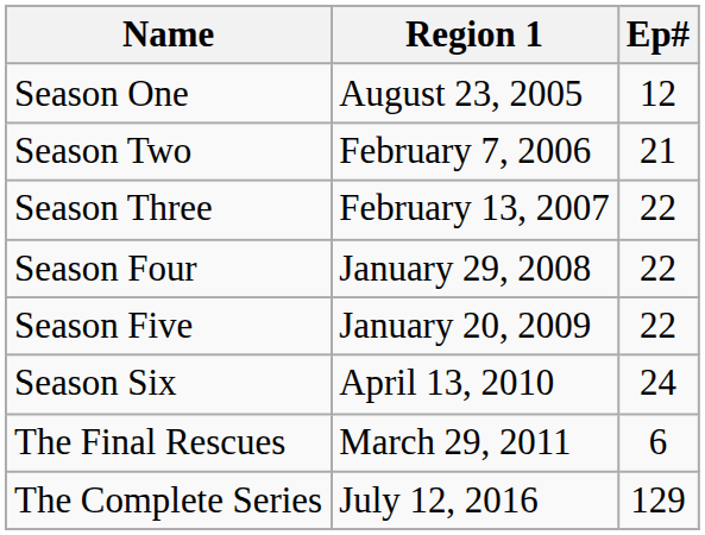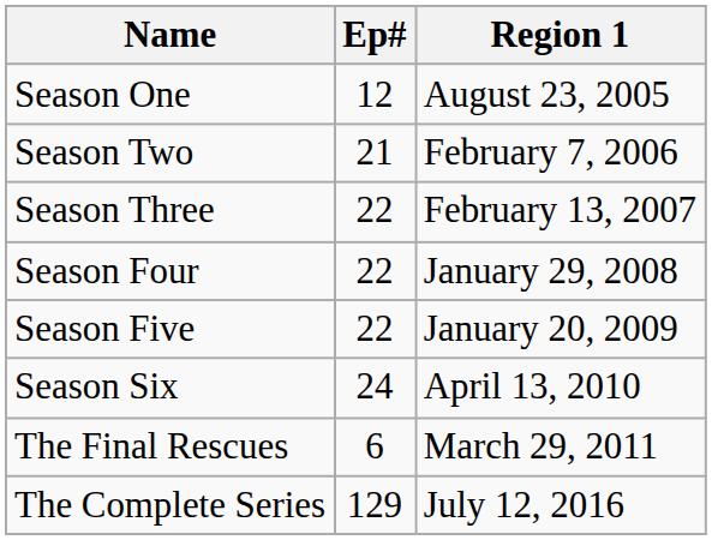 <table class="wikitable">
 <tr>
 <th>Name</th>
+<th>Ep#</th>
 <th>Region 1</th>
-<th>Ep#</th>
 </tr>
 <tr>
 <td>Season One</td>
+<td style="text-align:center;">12</td>
 <td>August 23, 2005</td>
-<td style="text-align:center;">12</td>
 </tr>
 <tr>
 <td>Season Two</td>
+<td style="text-align:center;">21</td>
 <td>February 7, 2006</td>
-<td style="text-align:center;">21</td>
 </tr>
 <tr>
 <td>Season Three</td>
+<td style="text-align:center;">22</td>
 <td>February 13, 2007</td>
-<td style="text-align:center;">22</td>
 </tr>
 <tr>
 <td>Season Four</td>
+<td style="text-align:center;">22</td>
 <td>January 29, 2008</td>
-<td style="text-align:center;">22</td>
 </tr>
 <tr>
 <td>Season Five</td>
+<td style="text-align:center;">22</td>
 <td>January 20, 2009</td>
-<td style="text-align:center;">22</td>
 </tr>
 <tr>
 <td>Season Six</td>
+<td style="text-align:center;">24</td>
 <td>April 13, 2010</td>
-<td style="text-align:center;">24</td>
 </tr>
 <tr>
 <td>The Final Rescues</td>
+<td style="text-align:center;">6</td>
 <td>March 29, 2011</td>
-<td style="text-align:center;">6</td>
 </tr>
 <tr>
 <td>The Complete Series</td>
+<td style="text-align:center;">129</td>
 <td>July 12, 2016</td>
-<td style="text-align:center;">129</td>
 </tr>
 </table>
